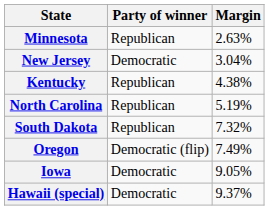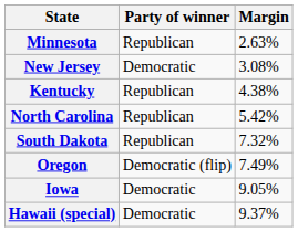 <table class="wikitable sortable">
 <tr>
 <th>State</th>
 <th>Party of winner</th>
 <th>Margin</th>
 </tr>
 <tr>
 <th><a href='#'>Minnesota</a></th>
 <td data-sort-value=-0.5 >Republican</td>
 <td>2.63%</td>
 </tr>
 <tr>
 <th><a href='#'>New Jersey</a></th>
 <td data-sort-value=.5 >Democratic</td>
-<td>3.04%</td>
+<td>3.08%</td>
 </tr>
 <tr>
 <th><a href='#'>Kentucky</a></th>
 <td data-sort-value=-1 >Republican</td>
 <td>4.38%</td>
 </tr>
 <tr>
 <th><a href='#'>North Carolina</a></th>
 <td data-sort-value=-0.5 >Republican</td>
-<td>5.19%</td>
+<td>5.42%</td>
 </tr>
 <tr>
 <th><a href='#'>South Dakota</a></th>
 <td data-sort-value=-1 >Republican</td>
 <td>7.32%</td>
 </tr>
 <tr>
 <th><a href='#'>Oregon</a></th>
 <td data-sort-value=1 >Democratic (flip)</td>
 <td>7.49%</td>
 </tr>
 <tr>
 <th><a href='#'>Iowa</a></th>
 <td data-sort-value=0.5 >Democratic</td>
 <td>9.05%</td>
 </tr>
 <tr>
 <th><a href='#'>Hawaii (special)</a></th>
 <td data-sort-value=0.5 >Democratic</td>
 <td>9.37%</td>
 </tr>
 </table>
